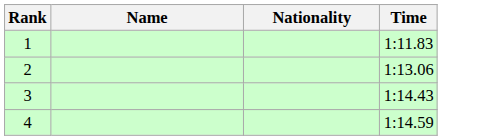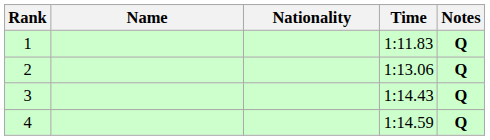 <table class="wikitable sortable" style="text-align:center">
 <tr>
 <th>Rank</th>
 <th style="width:180px">Name</th>
 <th style="width:125px">Nationality</th>
 <th>Time</th>
+<th>Notes</th>
 </tr>
 <tr style="background:#cfc;">
 <td>1</td>
 <td style="text-align:left;"></td>
 <td style="text-align:left;"></td>
 <td>1:11.83</td>
+<td><strong>Q</strong></td>
 </tr>
 <tr style="background:#cfc;">
 <td>2</td>
 <td style="text-align:left;"></td>
 <td style="text-align:left;"></td>
 <td>1:13.06</td>
+<td><strong>Q</strong></td>
 </tr>
 <tr style="background:#cfc;">
 <td>3</td>
 <td style="text-align:left;"></td>
 <td style="text-align:left;"></td>
 <td>1:14.43</td>
+<td><strong>Q</strong></td>
 </tr>
 <tr style="background:#cfc;">
 <td>4</td>
 <td style="text-align:left;"></td>
 <td style="text-align:left;"></td>
 <td>1:14.59</td>
+<td><strong>Q</strong></td>
 </tr>
 </table>
